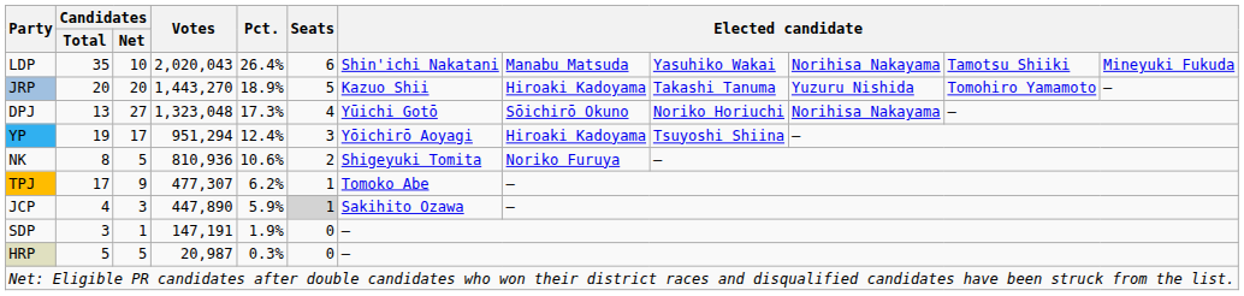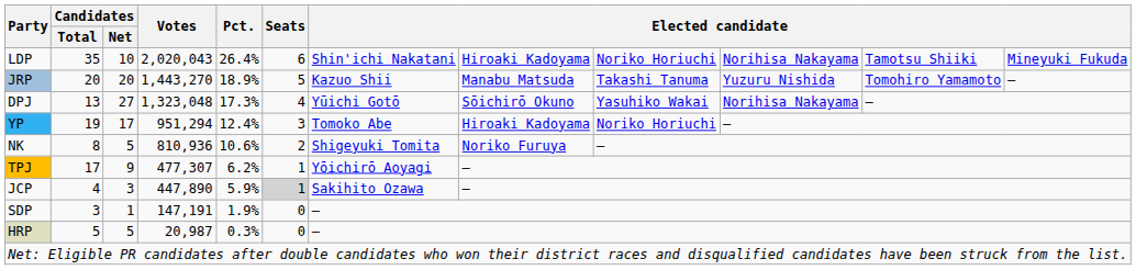 <table class="wikitable">
 <tr>
 <th rowspan="2">Party</th>
 <th colspan="2">Candidates</th>
 <th rowspan="2">Votes</th>
 <th rowspan="2">Pct.</th>
 <th rowspan="2">Seats</th>
 <th colspan="6" rowspan="2">Elected candidate</th>
 </tr>
 <tr>
 <th>Total</th>
 <th>Net</th>
 </tr>
 <tr>
 <td>LDP</td>
 <td align="right">35</td>
 <td align="right">10</td>
 <td align="right">2,020,043</td>
 <td align="right">26.4%</td>
 <td align="right">6</td>
 <td><a href='#'>Shin'ichi Nakatani</a></td>
-<td><a href='#'>Manabu Matsuda</a></td>
-<td><a href='#'>Yasuhiko Wakai</a></td>
+<td><a href='#'>Hiroaki Kadoyama</a></td>
+<td><a href='#'>Noriko Horiuchi</a></td>
 <td><a href='#'>Norihisa Nakayama</a></td>
 <td><a href='#'>Tamotsu Shiiki</a></td>
 <td><a href='#'>Mineyuki Fukuda</a></td>
 </tr>
 <tr>
 <td bgcolor="#A0C0E0">JRP</td>
 <td align="right">20</td>
 <td align="right">20</td>
 <td align="right">1,443,270</td>
 <td align="right">18.9%</td>
 <td align="right">5</td>
 <td><a href='#'>Kazuo Shii</a></td>
-<td><a href='#'>Hiroaki Kadoyama</a></td>
+<td><a href='#'>Manabu Matsuda</a></td>
 <td><a href='#'>Takashi Tanuma</a></td>
 <td><a href='#'>Yuzuru Nishida</a></td>
 <td><a href='#'>Tomohiro Yamamoto</a></td>
 <td>–</td>
 </tr>
 <tr>
 <td>DPJ</td>
 <td align="right">13</td>
 <td align="right">27</td>
 <td align="right">1,323,048</td>
 <td align="right">17.3%</td>
 <td align="right">4</td>
 <td><a href='#'>Yūichi Gotō</a></td>
 <td><a href='#'>Sōichirō Okuno</a></td>
-<td><a href='#'>Noriko Horiuchi</a></td>
+<td><a href='#'>Yasuhiko Wakai</a></td>
 <td><a href='#'>Norihisa Nakayama</a></td>
 <td colspan="2">–</td>
 </tr>
 <tr>
 <td bgcolor="#30B0F0">YP</td>
 <td align="right">19</td>
 <td align="right">17</td>
 <td align="right">951,294</td>
 <td align="right">12.4%</td>
 <td align="right">3</td>
-<td><a href='#'>Yōichirō Aoyagi</a></td>
+<td><a href='#'>Tomoko Abe</a></td>
 <td><a href='#'>Hiroaki Kadoyama</a></td>
-<td><a href='#'>Tsuyoshi Shiina</a></td>
+<td><a href='#'>Noriko Horiuchi</a></td>
 <td colspan="3">–</td>
 </tr>
 <tr>
 <td>NK</td>
 <td align="right">8</td>
 <td align="right">5</td>
 <td align="right">810,936</td>
 <td align="right">10.6%</td>
 <td align="right">2</td>
 <td><a href='#'>Shigeyuki Tomita</a></td>
 <td><a href='#'>Noriko Furuya</a></td>
 <td colspan="4">–</td>
 </tr>
 <tr>
 <td bgcolor="#FFBC00">TPJ</td>
 <td align="right">17</td>
 <td align="right">9</td>
 <td align="right">477,307</td>
 <td align="right">6.2%</td>
 <td align="right">1</td>
-<td><a href='#'>Tomoko Abe</a></td>
+<td><a href='#'>Yōichirō Aoyagi</a></td>
 <td colspan="5">–</td>
 </tr>
 <tr>
 <td>JCP</td>
 <td align="right">4</td>
 <td align="right">3</td>
 <td align="right">447,890</td>
 <td align="right">5.9%</td>
 <td align="right" style="background: lightgrey;">1</td>
 <td><a href='#'>Sakihito Ozawa</a></td>
 <td colspan="5">–</td>
 </tr>
 <tr>
 <td>SDP</td>
 <td align="right">3</td>
 <td align="right">1</td>
 <td align="right">147,191</td>
 <td align="right">1.9%</td>
 <td align="right">0</td>
 <td colspan="6">–</td>
 </tr>
 <tr>
 <td bgcolor="#E0E0C0">HRP</td>
 <td align="right">5</td>
 <td align="right">5</td>
 <td align="right">20,987</td>
 <td align="right">0.3%</td>
 <td align="right">0</td>
 <td colspan="6">–</td>
 </tr>
 <tr>
 <td colspan="13"><em>Net: Eligible PR candidates after double candidates who won their district races and disqualified candidates have been struck from the list.</em></td>
 </tr>
 </table>
